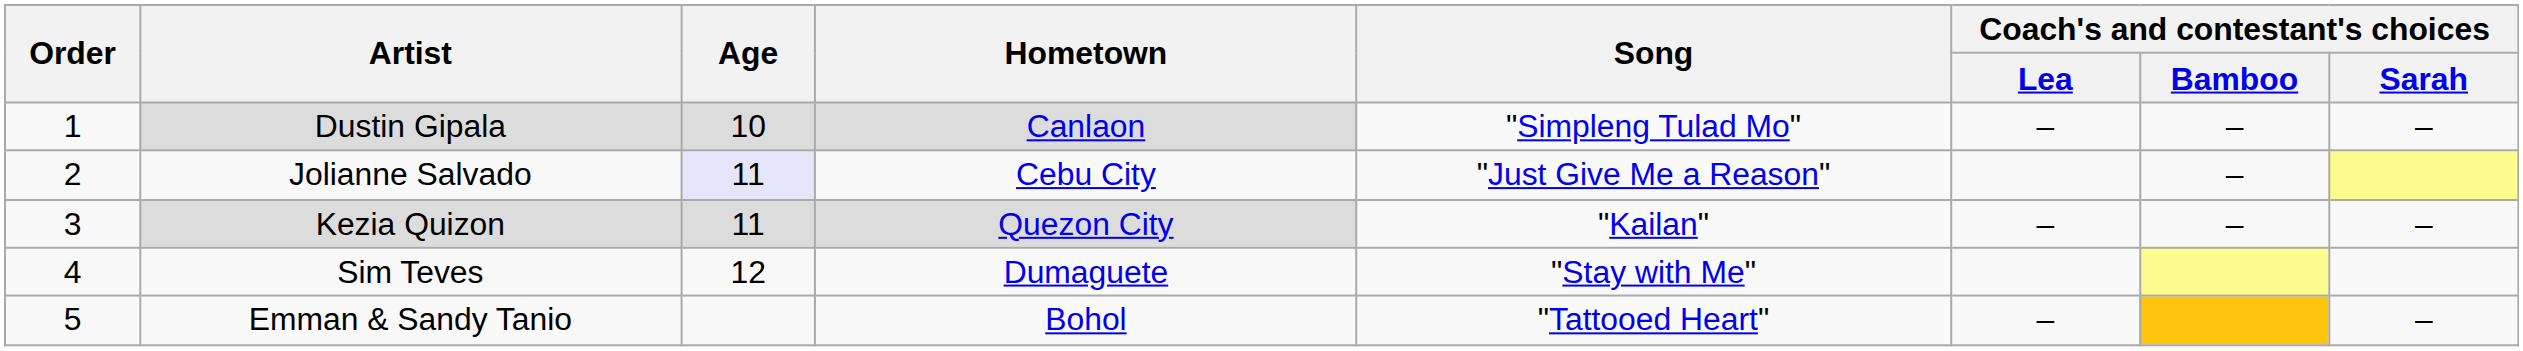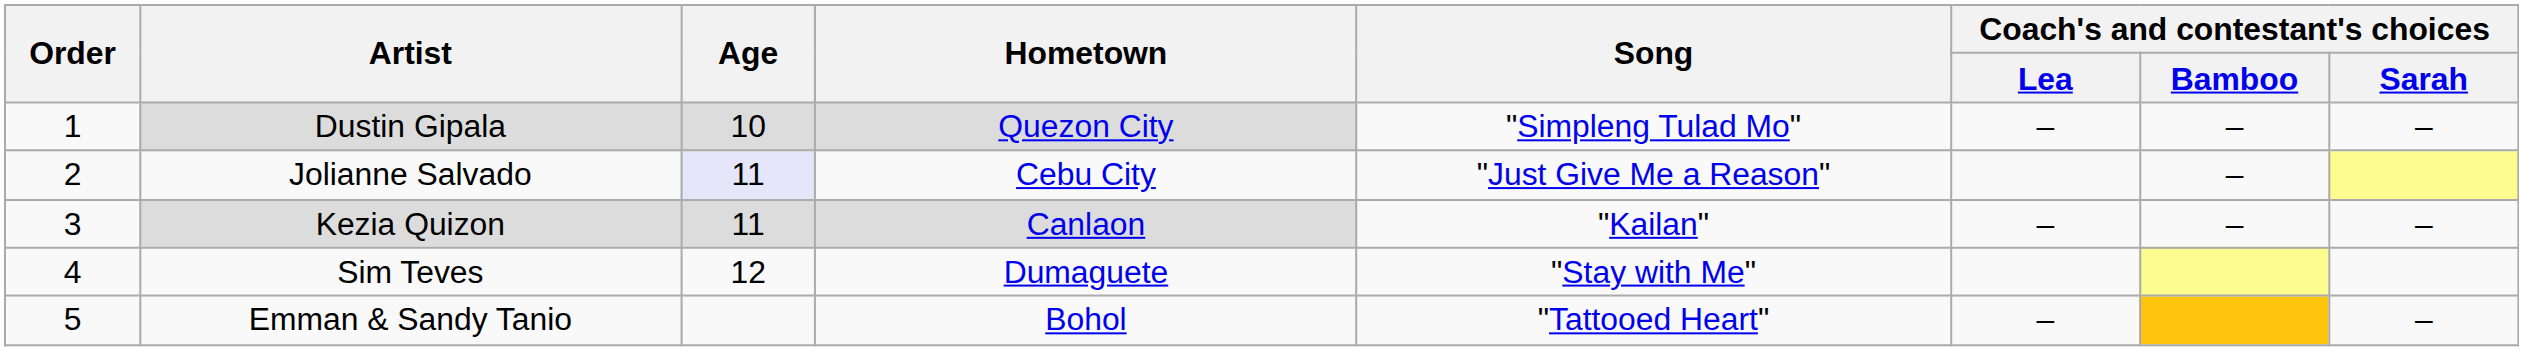 <table class="wikitable" style="text-align:center; line-height:17px; width:100%;">
 <tr>
 <th scope="col" rowspan="2" width="05%">Order</th>
 <th scope="col" rowspan="2" width="20%">Artist</th>
 <th scope="col" rowspan="2" width="05%">Age</th>
 <th scope="col" rowspan="2" width="20%">Hometown</th>
 <th scope="col" rowspan="2" width="22%">Song</th>
 <th scope="col" colspan="4" width="28%">Coach's and contestant's choices</th>
 </tr>
 <tr>
 <th width="07%"><a href='#'>Lea</a></th>
 <th width="07%"><a href='#'>Bamboo</a></th>
 <th width="07%"><a href='#'>Sarah</a></th>
 </tr>
 <tr>
 <td scope="row">1</td>
 <td style="background:#DCDCDC;">Dustin Gipala</td>
 <td style="background:#DCDCDC;">10</td>
-<td style="background:#DCDCDC;"><a href='#'>Canlaon</a></td>
+<td style="background:#DCDCDC;"><a href='#'>Quezon City</a></td>
 <td>"<a href='#'>Simpleng Tulad Mo</a>"</td>
 <td>–</td>
 <td>–</td>
 <td>–</td>
 </tr>
 <tr>
 <td scope="row">2</td>
 <td>Jolianne Salvado</td>
 <td style="background: lavender;">11</td>
 <td><a href='#'>Cebu City</a></td>
 <td>"<a href='#'>Just Give Me a Reason</a>"</td>
 <td><strong></strong></td>
 <td>–</td>
 <td style="background:#fdfc8f;"><strong></strong></td>
 </tr>
 <tr>
 <td scope="row">3</td>
 <td style="background:#DCDCDC;">Kezia Quizon</td>
 <td style="background:#DCDCDC;">11</td>
-<td style="background:#DCDCDC;"><a href='#'>Quezon City</a></td>
+<td style="background:#DCDCDC;"><a href='#'>Canlaon</a></td>
 <td>"<a href='#'>Kailan</a>"</td>
 <td>–</td>
 <td>–</td>
 <td>–</td>
 </tr>
 <tr>
 <td scope="row">4</td>
 <td>Sim Teves</td>
 <td>12</td>
 <td><a href='#'>Dumaguete</a></td>
 <td>"<a href='#'>Stay with Me</a>"</td>
 <td><strong></strong></td>
 <td style="background:#fdfc8f;"><strong></strong></td>
 <td><strong></strong></td>
 </tr>
 <tr>
 <td scope="row">5</td>
 <td>Emman & Sandy Tanio</td>
 <td></td>
 <td><a href='#'>Bohol</a></td>
 <td>"<a href='#'>Tattooed Heart</a>"</td>
 <td>–</td>
 <td style="background:#FFC40C;"><strong></strong></td>
 <td>–</td>
 </tr>
 </table>
